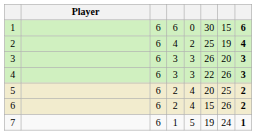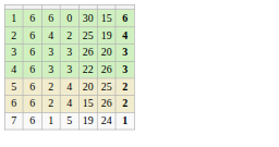 <table class="wikitable" style="text-align:center; margin: 1em auto 1em auto, align:left">
 <tr>
 <th width=20></th>
-<th width=200>Player</th>
 <th width=20></th>
 <th width=20></th>
 <th width=20></th>
 <th width=20></th>
 <th width=20></th>
 <th width=20></th>
 </tr>
 <tr style="background:#D0F0C0;">
 <td>1</td>
-<td align=left></td>
 <td>6</td>
 <td>6</td>
 <td>0</td>
 <td>30</td>
 <td>15</td>
 <td><strong>6</strong></td>
 </tr>
 <tr style="background:#D0F0C0;">
 <td>2</td>
-<td align=left></td>
 <td>6</td>
 <td>4</td>
 <td>2</td>
 <td>25</td>
 <td>19</td>
 <td><strong>4</strong></td>
 </tr>
 <tr style="background:#D0F0C0;">
 <td>3</td>
-<td align=left></td>
 <td>6</td>
 <td>3</td>
 <td>3</td>
 <td>26</td>
 <td>20</td>
 <td><strong>3</strong></td>
 </tr>
 <tr style="background:#D0F0C0;">
 <td>4</td>
-<td align=left></td>
 <td>6</td>
 <td>3</td>
 <td>3</td>
 <td>22</td>
 <td>26</td>
 <td><strong>3</strong></td>
 </tr>
 <tr style="background:#f2ecce;">
 <td>5</td>
-<td align=left></td>
 <td>6</td>
 <td>2</td>
 <td>4</td>
 <td>20</td>
 <td>25</td>
 <td><strong>2</strong></td>
 </tr>
 <tr style="background:#f2ecce;">
 <td>6</td>
-<td align=left></td>
 <td>6</td>
 <td>2</td>
 <td>4</td>
 <td>15</td>
 <td>26</td>
 <td><strong>2</strong></td>
 </tr>
 <tr style=>
 <td>7</td>
-<td align=left></td>
 <td>6</td>
 <td>1</td>
 <td>5</td>
 <td>19</td>
 <td>24</td>
 <td><strong>1</strong></td>
 </tr>
 </table>
